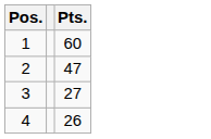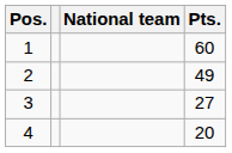 <table class=wikitable>
 <tr>
 <th>Pos.</th>
 <th></th>
+<th>National team</th>
 <th>Pts.</th>
 </tr>
 <tr align=center >
 <td>1</td>
 <td></td>
+<td align=left></td>
 <td>60</td>
 </tr>
 <tr align=center >
 <td>2</td>
 <td></td>
-<td>47</td>
+<td align=left></td>
+<td>49</td>
 </tr>
 <tr align=center >
 <td>3</td>
 <td></td>
+<td align=left></td>
 <td>27</td>
 </tr>
 <tr align=center>
 <td>4</td>
 <td></td>
-<td>26</td>
+<td align=left></td>
+<td>20</td>
 </tr>
 </table>
